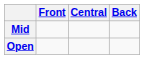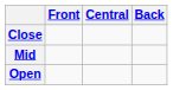 <table class="wikitable" style="text-align:center;">
 <tr>
 <th></th>
 <th><a href='#'>Front</a></th>
 <th><a href='#'>Central</a></th>
 <th><a href='#'>Back</a></th>
+</tr>
+<tr>
+<th><a href='#'>Close</a></th>
+<td> </td>
+<td></td>
+<td></td>
 </tr>
 <tr>
 <th><a href='#'>Mid</a></th>
 <td> </td>
 <td> </td>
 <td> </td>
 </tr>
 <tr>
 <th><a href='#'>Open</a></th>
 <td> </td>
 <td></td>
 <td> </td>
 </tr>
 </table>
